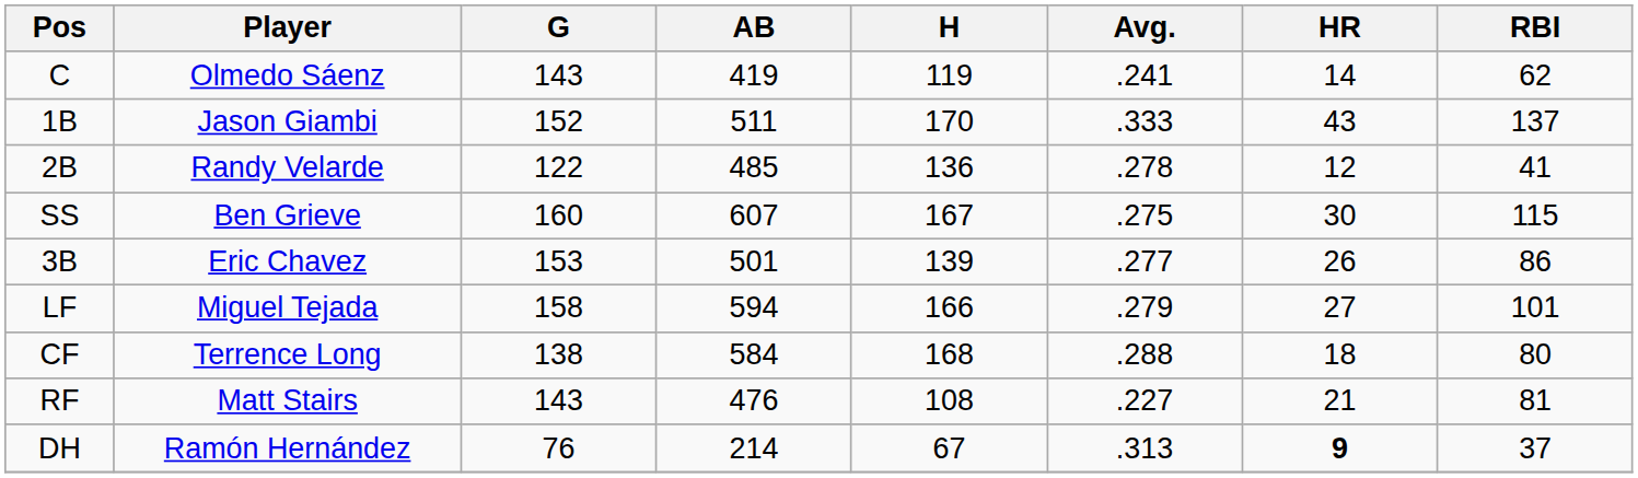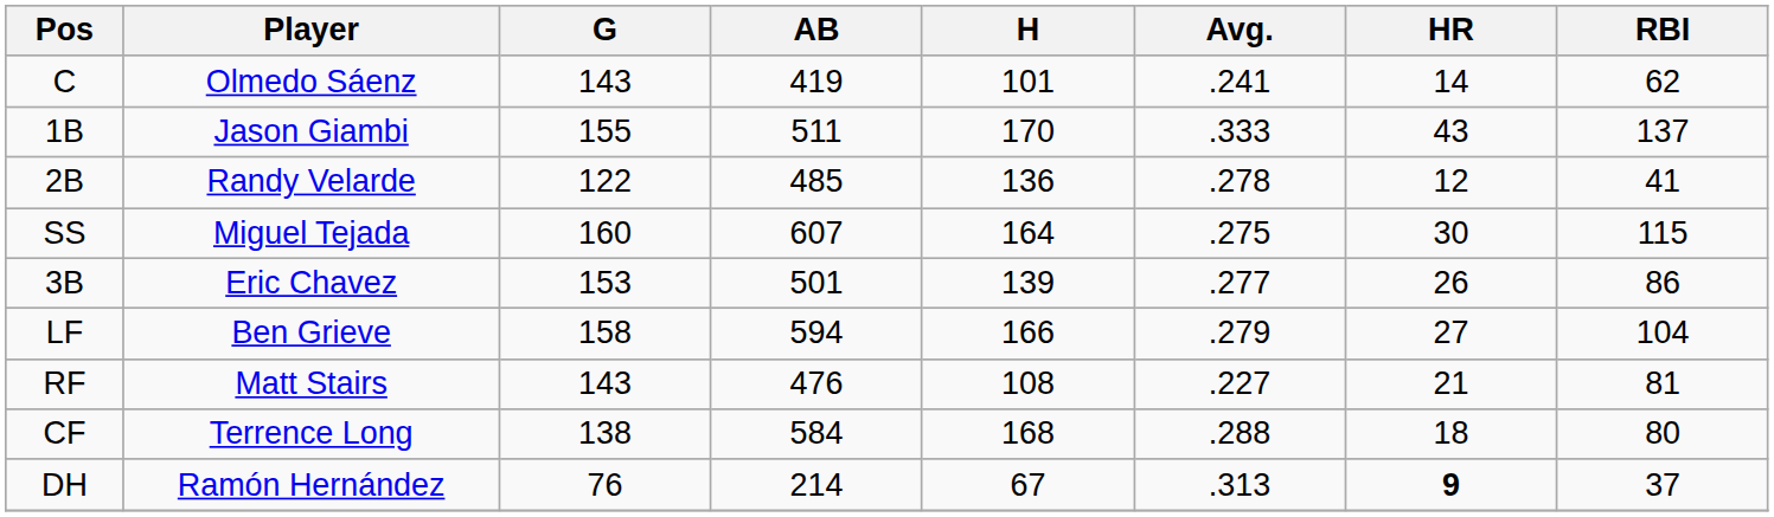 <table class="wikitable sortable">
 <tr align="center">
 <th bgcolor="#DDDDFF" width="5%">Pos</th>
 <th bgcolor="#DDDDFF" width="16%">Player</th>
 <th bgcolor="#DDDDFF" width="9%">G</th>
 <th bgcolor="#DDDDFF" width="9%">AB</th>
 <th bgcolor="#DDDDFF" width="9%">H</th>
 <th bgcolor="#DDDDFF" width="9%">Avg.</th>
 <th bgcolor="#DDDDFF" width="9%">HR</th>
 <th bgcolor="#DDDDFF" width="9%">RBI</th>
 </tr>
 <tr align="center">
 <td>C</td>
 <td><a href='#'>Olmedo Sáenz</a></td>
 <td>143</td>
 <td>419</td>
-<td>119</td>
+<td>101</td>
 <td>.241</td>
 <td>14</td>
 <td>62</td>
 </tr>
 <tr align="center">
 <td>1B</td>
 <td><a href='#'>Jason Giambi</a></td>
-<td>152</td>
+<td>155</td>
 <td>511</td>
 <td>170</td>
 <td>.333</td>
 <td>43</td>
 <td>137</td>
 </tr>
 <tr align="center">
 <td>2B</td>
 <td><a href='#'>Randy Velarde</a></td>
 <td>122</td>
 <td>485</td>
 <td>136</td>
 <td>.278</td>
 <td>12</td>
 <td>41</td>
 </tr>
 <tr align="center">
 <td>SS</td>
-<td><a href='#'>Ben Grieve</a></td>
+<td><a href='#'>Miguel Tejada</a></td>
 <td>160</td>
 <td>607</td>
-<td>167</td>
+<td>164</td>
 <td>.275</td>
 <td>30</td>
 <td>115</td>
 </tr>
 <tr align="center">
 <td>3B</td>
 <td><a href='#'>Eric Chavez</a></td>
 <td>153</td>
 <td>501</td>
 <td>139</td>
 <td>.277</td>
 <td>26</td>
 <td>86</td>
 </tr>
 <tr align="center">
 <td>LF</td>
-<td><a href='#'>Miguel Tejada</a></td>
+<td><a href='#'>Ben Grieve</a></td>
 <td>158</td>
 <td>594</td>
 <td>166</td>
 <td>.279</td>
 <td>27</td>
-<td>101</td>
+<td>104</td>
+</tr>
+<tr align="center">
+<td>RF</td>
+<td><a href='#'>Matt Stairs</a></td>
+<td>143</td>
+<td>476</td>
+<td>108</td>
+<td>.227</td>
+<td>21</td>
+<td>81</td>
 </tr>
 <tr align="center">
 <td>CF</td>
 <td><a href='#'>Terrence Long</a></td>
 <td>138</td>
 <td>584</td>
 <td>168</td>
 <td>.288</td>
 <td>18</td>
 <td>80</td>
-</tr>
-<tr align="center">
-<td>RF</td>
-<td><a href='#'>Matt Stairs</a></td>
-<td>143</td>
-<td>476</td>
-<td>108</td>
-<td>.227</td>
-<td>21</td>
-<td>81</td>
 </tr>
 <tr align="center">
 <td>DH</td>
 <td><a href='#'>Ramón Hernández</a></td>
 <td>76</td>
 <td>214</td>
 <td>67</td>
 <td>.313</td>
 <td><strong>9</strong></td>
 <td>37</td>
 </tr>
 <tr align="center">
 </tr>
 </table>
